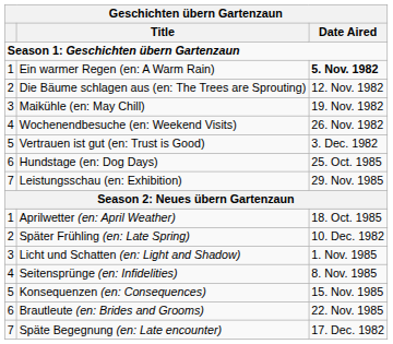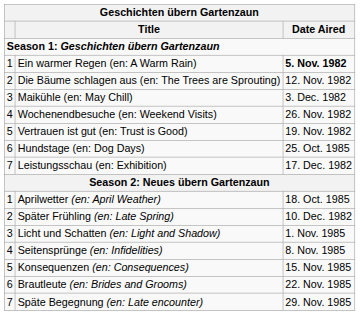 <table class="wikitable">
 <tr>
 <th colspan="3"><strong>Geschichten übern Gartenzaun</strong></th>
 </tr>
 <tr>
 <th></th>
 <th>Title</th>
 <th>Date Aired</th>
 </tr>
 <tr>
 <td colspan="3"><strong>Season 1: <em>Geschichten übern Gartenzaun<strong><em></td>
 </tr>
 <tr>
 <td>1</td>
 <td>Ein warmer Regen </em>(en: A Warm Rain)<em></td>
 <td><strong>5. Nov. 1982</strong></td>
 </tr>
 <tr>
 <td>2</td>
 <td>Die Bäume schlagen aus </em>(en: The Trees are Sprouting)<em></td>
 <td>12. Nov. 1982</td>
 </tr>
 <tr>
 <td>3</td>
 <td>Maikühle </em>(en: May Chill)<em></td>
-<td>19. Nov. 1982</td>
+<td>3. Dec. 1982</td>
 </tr>
 <tr>
 <td>4</td>
 <td>Wochenendbesuche </em>(en: Weekend Visits)<em></td>
 <td>26. Nov. 1982</td>
 </tr>
 <tr>
 <td>5</td>
 <td>Vertrauen ist gut </em>(en: Trust is Good)<em></td>
-<td>3. Dec. 1982</td>
+<td>19. Nov. 1982</td>
 </tr>
 <tr>
 <td>6</td>
 <td>Hundstage </em>(en: Dog Days)<em></td>
 <td>25. Oct. 1985</td>
 </tr>
 <tr>
 <td>7</td>
 <td>Leistungsschau </em>(en: Exhibition)<em></td>
-<td>29. Nov. 1985</td>
+<td>17. Dec. 1982</td>
 </tr>
 <tr>
 <th colspan="3"></strong>Season 2: </em>Neues übern Gartenzaun</em></strong></th>
 </tr>
 <tr>
 <td>1</td>
 <td>Aprilwetter <em>(en: April Weather)</em></td>
 <td>18. Oct. 1985</td>
 </tr>
 <tr>
 <td>2</td>
 <td>Später Frühling <em>(en: Late Spring)</em></td>
 <td>10. Dec. 1982</td>
 </tr>
 <tr>
 <td>3</td>
 <td>Licht und Schatten <em>(en: Light and Shadow)</em></td>
 <td>1. Nov. 1985</td>
 </tr>
 <tr>
 <td>4</td>
 <td>Seitensprünge <em>(en: Infidelities)</em></td>
 <td>8. Nov. 1985</td>
 </tr>
 <tr>
 <td>5</td>
 <td>Konsequenzen <em>(en: Consequences)</em></td>
 <td>15. Nov. 1985</td>
 </tr>
 <tr>
 <td>6</td>
 <td>Brautleute <em>(en: Brides and Grooms)</em></td>
 <td>22. Nov. 1985</td>
 </tr>
 <tr>
 <td>7</td>
 <td>Späte Begegnung <em>(en: Late encounter)</em></td>
-<td>17. Dec. 1982</td>
+<td>29. Nov. 1985</td>
 </tr>
 </table>
